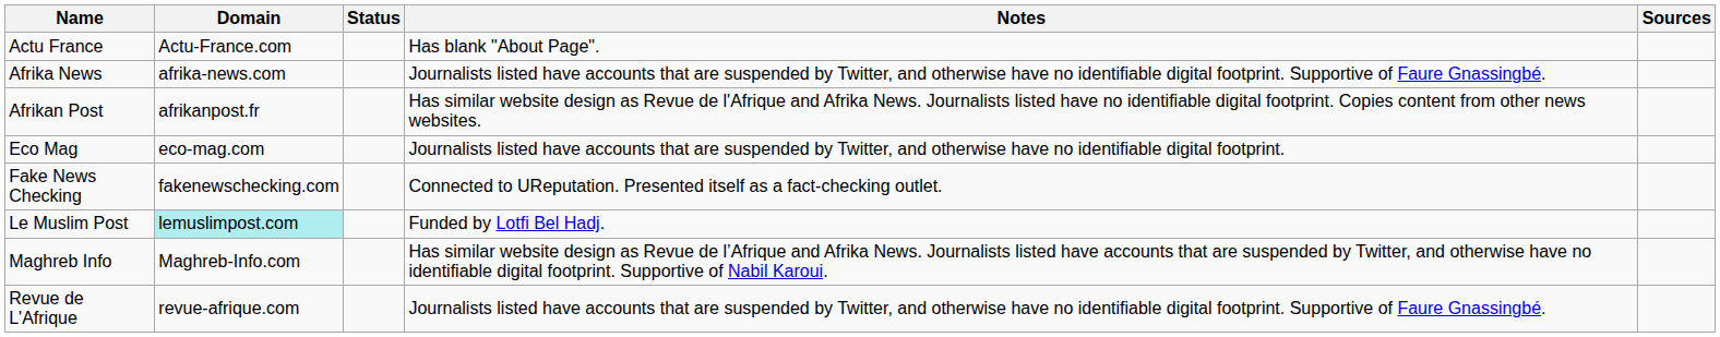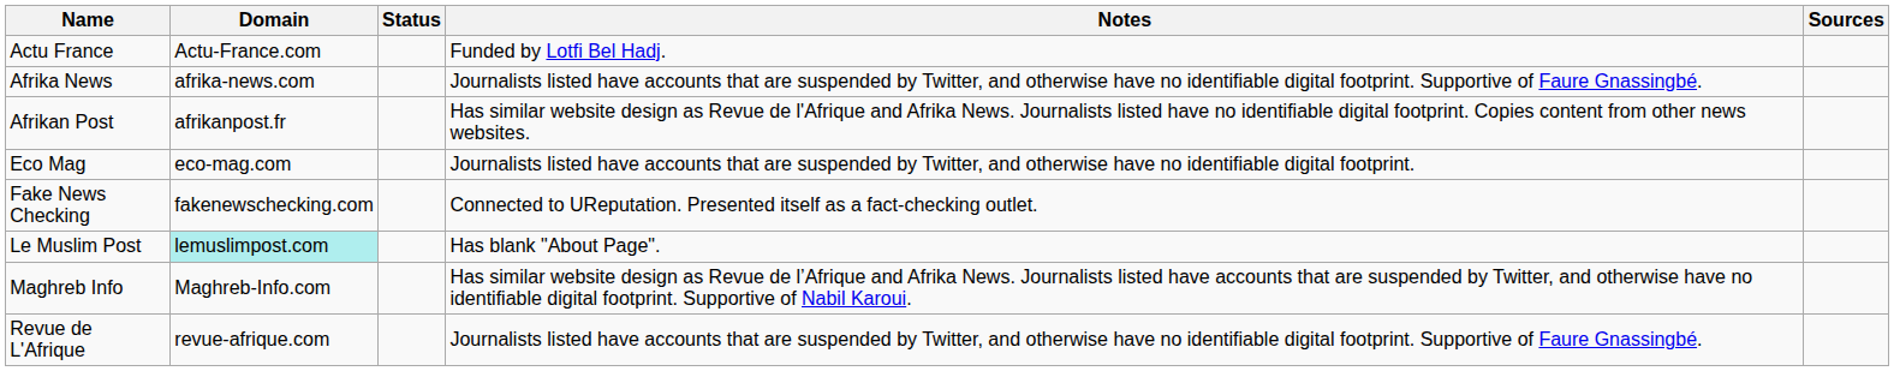 <table class="wikitable sortable mw-collapsible mw-collapsed">
 <tr>
 <th>Name</th>
 <th>Domain</th>
 <th>Status</th>
 <th class="sortable">Notes</th>
 <th class="unsortable">Sources</th>
 </tr>
 <tr>
 <td>Actu France</td>
 <td>Actu-France.com</td>
 <td></td>
-<td>Has blank "About Page".</td>
+<td>Funded by <a href='#'>Lotfi Bel Hadj</a>.</td>
 <td></td>
 </tr>
 <tr>
 <td>Afrika News</td>
 <td>afrika-news.com</td>
 <td></td>
 <td>Journalists listed have accounts that are suspended by Twitter, and otherwise have no identifiable digital footprint. Supportive of <a href='#'>Faure Gnassingbé</a>.</td>
 <td></td>
 </tr>
 <tr>
 <td>Afrikan Post</td>
 <td>afrikanpost.fr</td>
 <td></td>
 <td>Has similar website design as Revue de l'Afrique and Afrika News. Journalists listed have no identifiable digital footprint. Copies content from other news websites.</td>
 <td></td>
 </tr>
 <tr>
 <td>Eco Mag</td>
 <td>eco-mag.com</td>
 <td></td>
 <td>Journalists listed have accounts that are suspended by Twitter, and otherwise have no identifiable digital footprint.</td>
 <td></td>
 </tr>
 <tr>
 <td>Fake News Checking</td>
 <td>fakenewschecking.com</td>
 <td></td>
 <td>Connected to UReputation. Presented itself as a fact-checking outlet.</td>
 <td></td>
 </tr>
 <tr>
 <td>Le Muslim Post</td>
 <td style="background: paleturquoise;">lemuslimpost.com</td>
 <td></td>
-<td>Funded by <a href='#'>Lotfi Bel Hadj</a>.</td>
+<td>Has blank "About Page".</td>
 <td></td>
 </tr>
 <tr>
 <td>Maghreb Info</td>
 <td>Maghreb-Info.com</td>
 <td></td>
 <td>Has similar website design as Revue de l’Afrique and Afrika News. Journalists listed have accounts that are suspended by Twitter, and otherwise have no identifiable digital footprint. Supportive of <a href='#'>Nabil Karoui</a>.</td>
 <td></td>
 </tr>
 <tr>
 <td>Revue de L'Afrique</td>
 <td>revue-afrique.com</td>
 <td></td>
 <td>Journalists listed have accounts that are suspended by Twitter, and otherwise have no identifiable digital footprint. Supportive of <a href='#'>Faure Gnassingbé</a>.</td>
 <td></td>
 </tr>
 </table>
